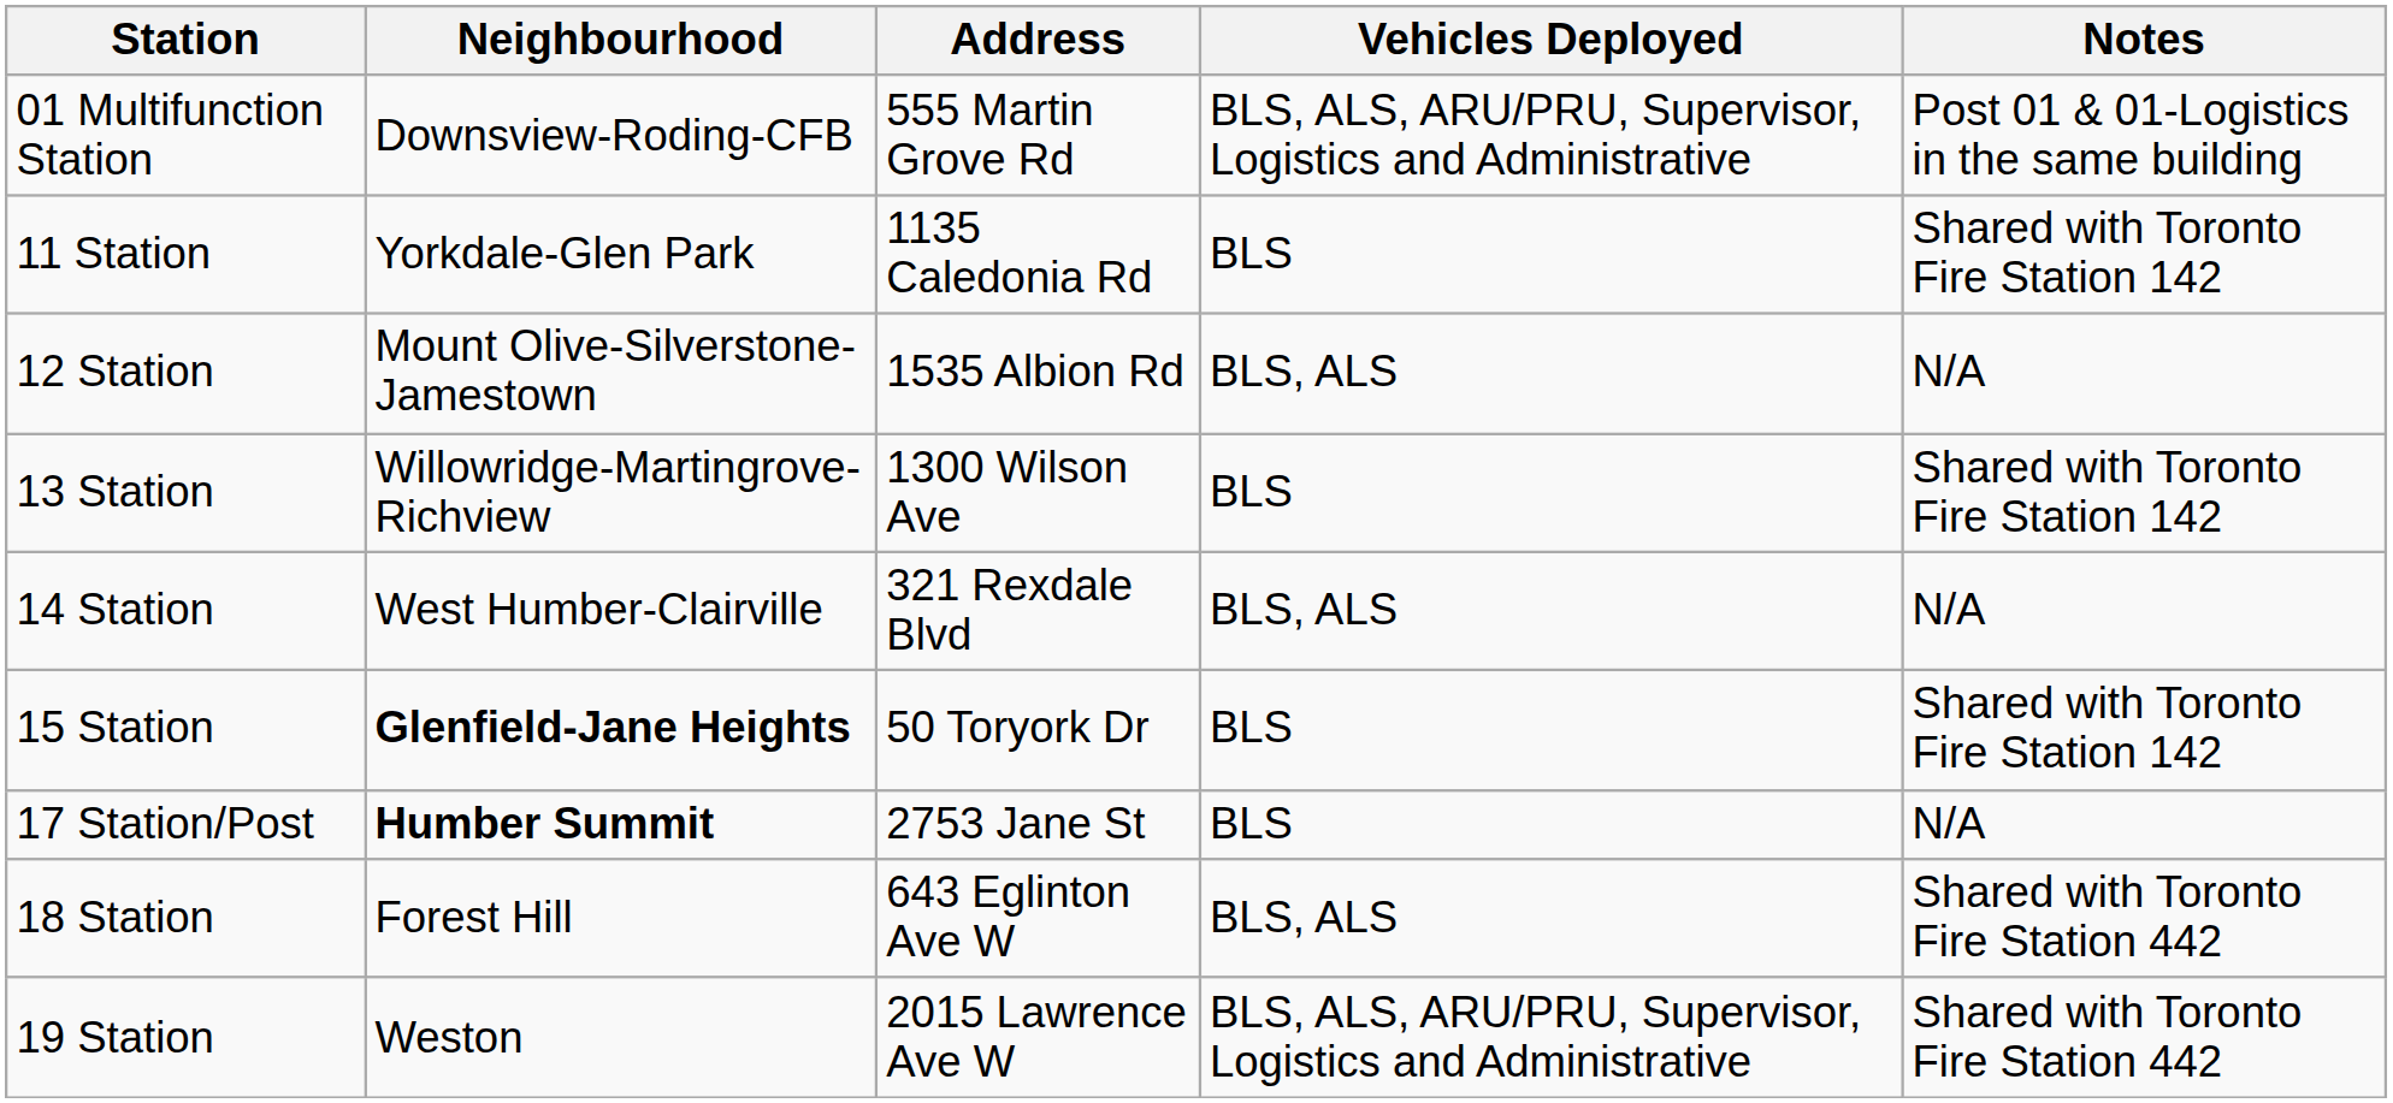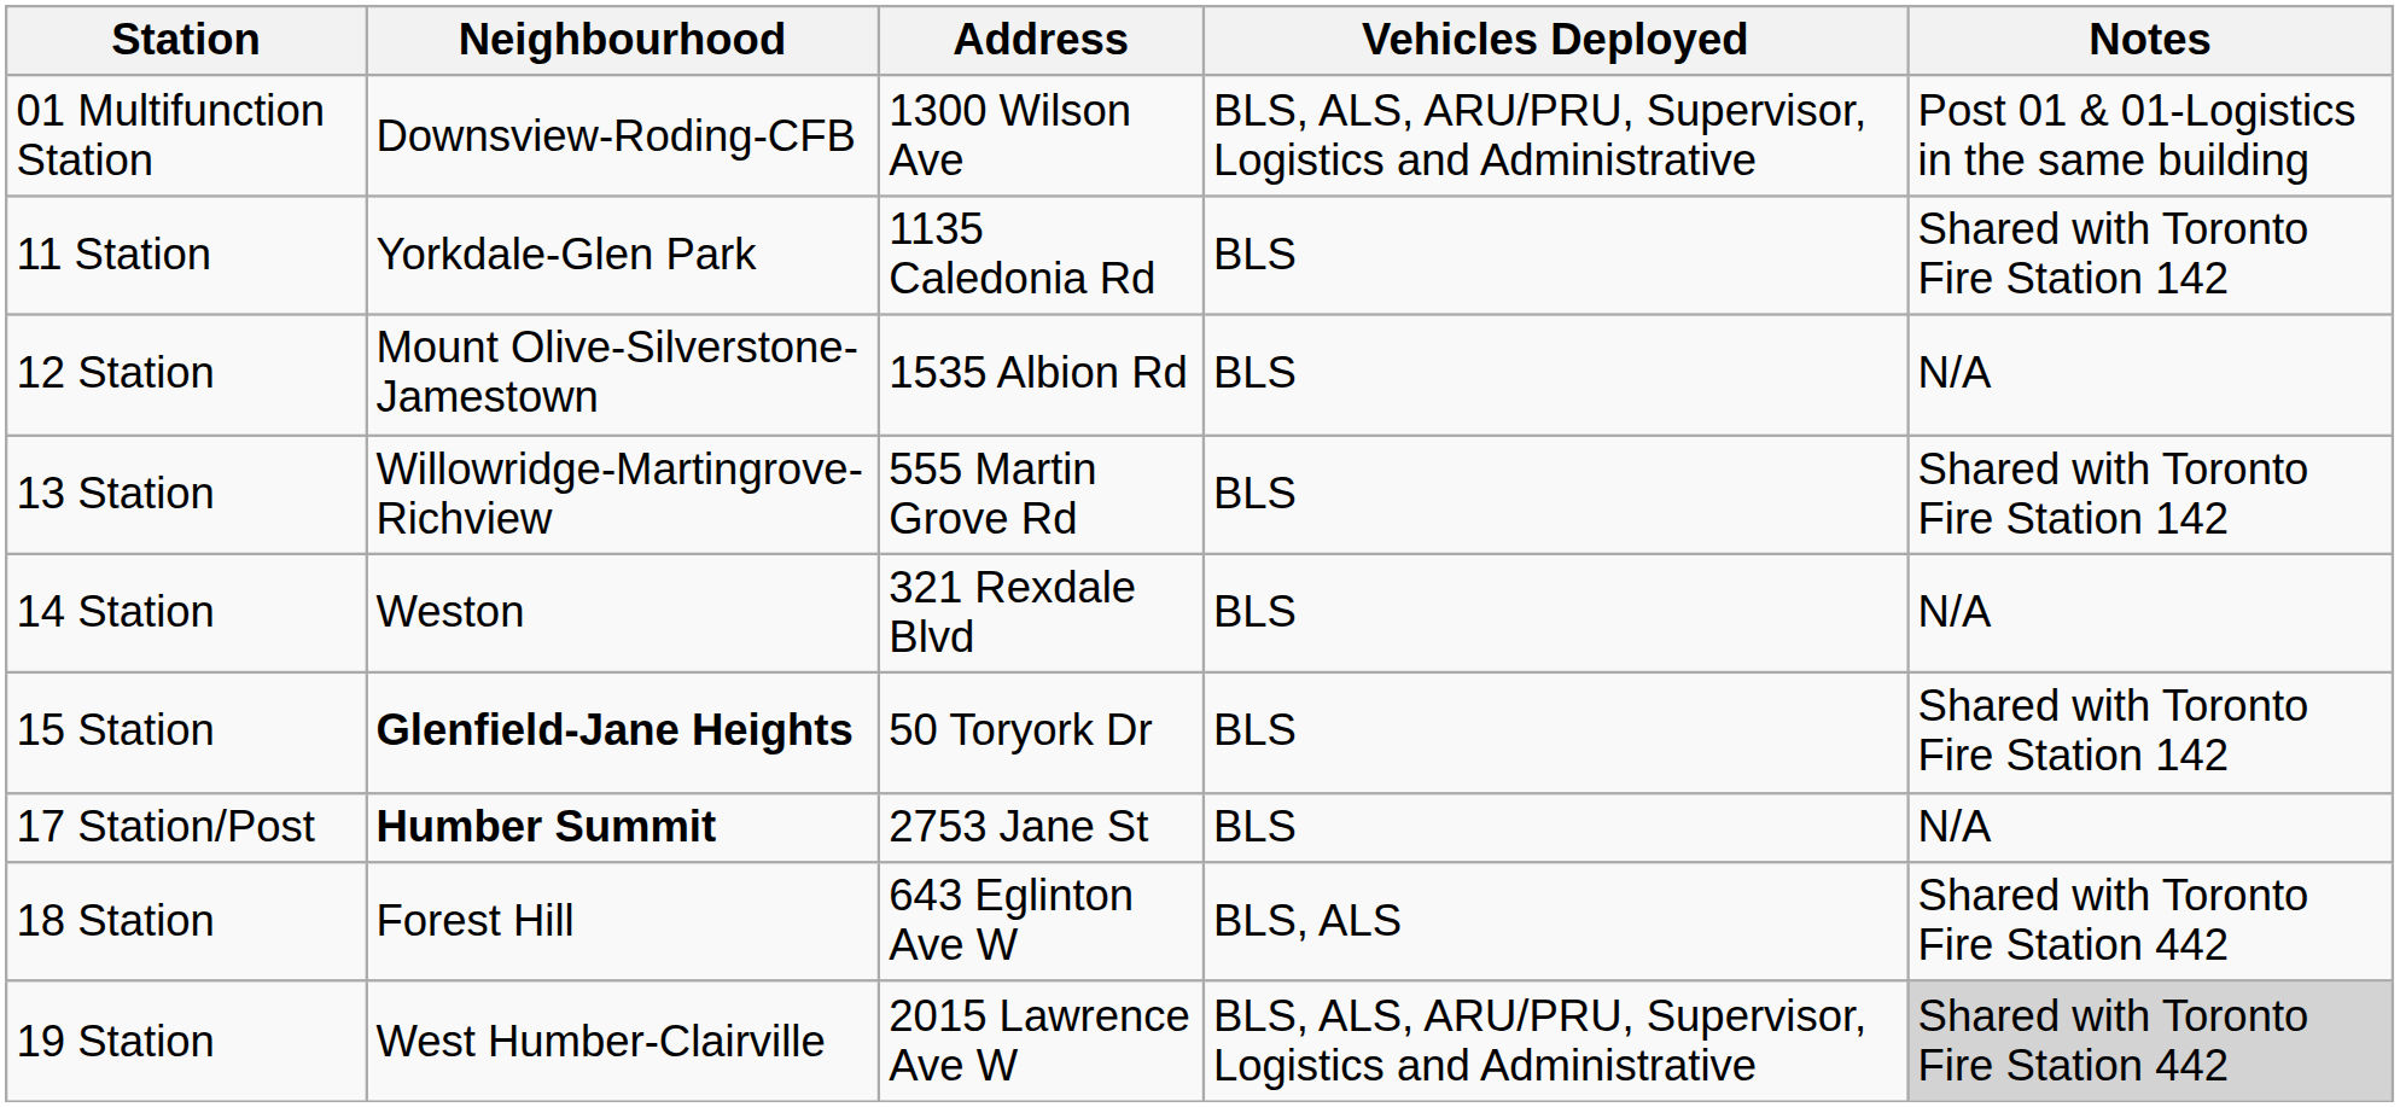 <table class=wikitable>
 <tr valign=bottom>
 <th>Station</th>
 <th>Neighbourhood</th>
 <th>Address</th>
 <th>Vehicles Deployed</th>
 <th>Notes</th>
 </tr>
 <tr>
 <td>01 Multifunction Station</td>
 <td>Downsview-Roding-CFB</td>
-<td>555 Martin Grove Rd</td>
+<td>1300 Wilson Ave</td>
 <td>BLS, ALS, ARU/PRU, Supervisor, Logistics and Administrative</td>
 <td>Post 01 & 01-Logistics in the same building</td>
 </tr>
 <tr>
 <td>11 Station</td>
 <td>Yorkdale-Glen Park</td>
 <td>1135 Caledonia Rd</td>
 <td>BLS</td>
 <td>Shared with Toronto Fire Station 142</td>
 </tr>
 <tr>
 <td>12 Station</td>
 <td>Mount Olive-Silverstone-Jamestown</td>
 <td>1535 Albion Rd</td>
-<td>BLS, ALS</td>
+<td>BLS</td>
 <td>N/A</td>
 </tr>
 <tr>
 <td>13 Station</td>
 <td>Willowridge-Martingrove-Richview</td>
-<td>1300 Wilson Ave</td>
+<td>555 Martin Grove Rd</td>
 <td>BLS</td>
 <td>Shared with Toronto Fire Station 142</td>
 </tr>
 <tr>
 <td>14 Station</td>
-<td>West Humber-Clairville</td>
+<td>Weston</td>
 <td>321 Rexdale Blvd</td>
-<td>BLS, ALS</td>
+<td>BLS</td>
 <td>N/A</td>
 </tr>
 <tr>
 <td>15 Station</td>
 <td><strong>Glenfield-Jane Heights</strong></td>
 <td>50 Toryork Dr</td>
 <td>BLS</td>
 <td>Shared with Toronto Fire Station 142</td>
 </tr>
 <tr>
 <td>17 Station/Post</td>
 <td><strong>Humber Summit</strong></td>
 <td>2753 Jane St</td>
 <td>BLS</td>
 <td>N/A</td>
 </tr>
 <tr>
 <td>18 Station</td>
 <td>Forest Hill</td>
 <td>643 Eglinton Ave W</td>
 <td>BLS, ALS</td>
 <td>Shared with Toronto Fire Station 442</td>
 </tr>
 <tr>
 <td>19 Station</td>
-<td>Weston</td>
+<td>West Humber-Clairville</td>
 <td>2015 Lawrence Ave W</td>
 <td>BLS, ALS, ARU/PRU, Supervisor, Logistics and Administrative</td>
-<td>Shared with Toronto Fire Station 442</td>
+<td style="background: lightgrey;">Shared with Toronto Fire Station 442</td>
 </tr>
 </table>
